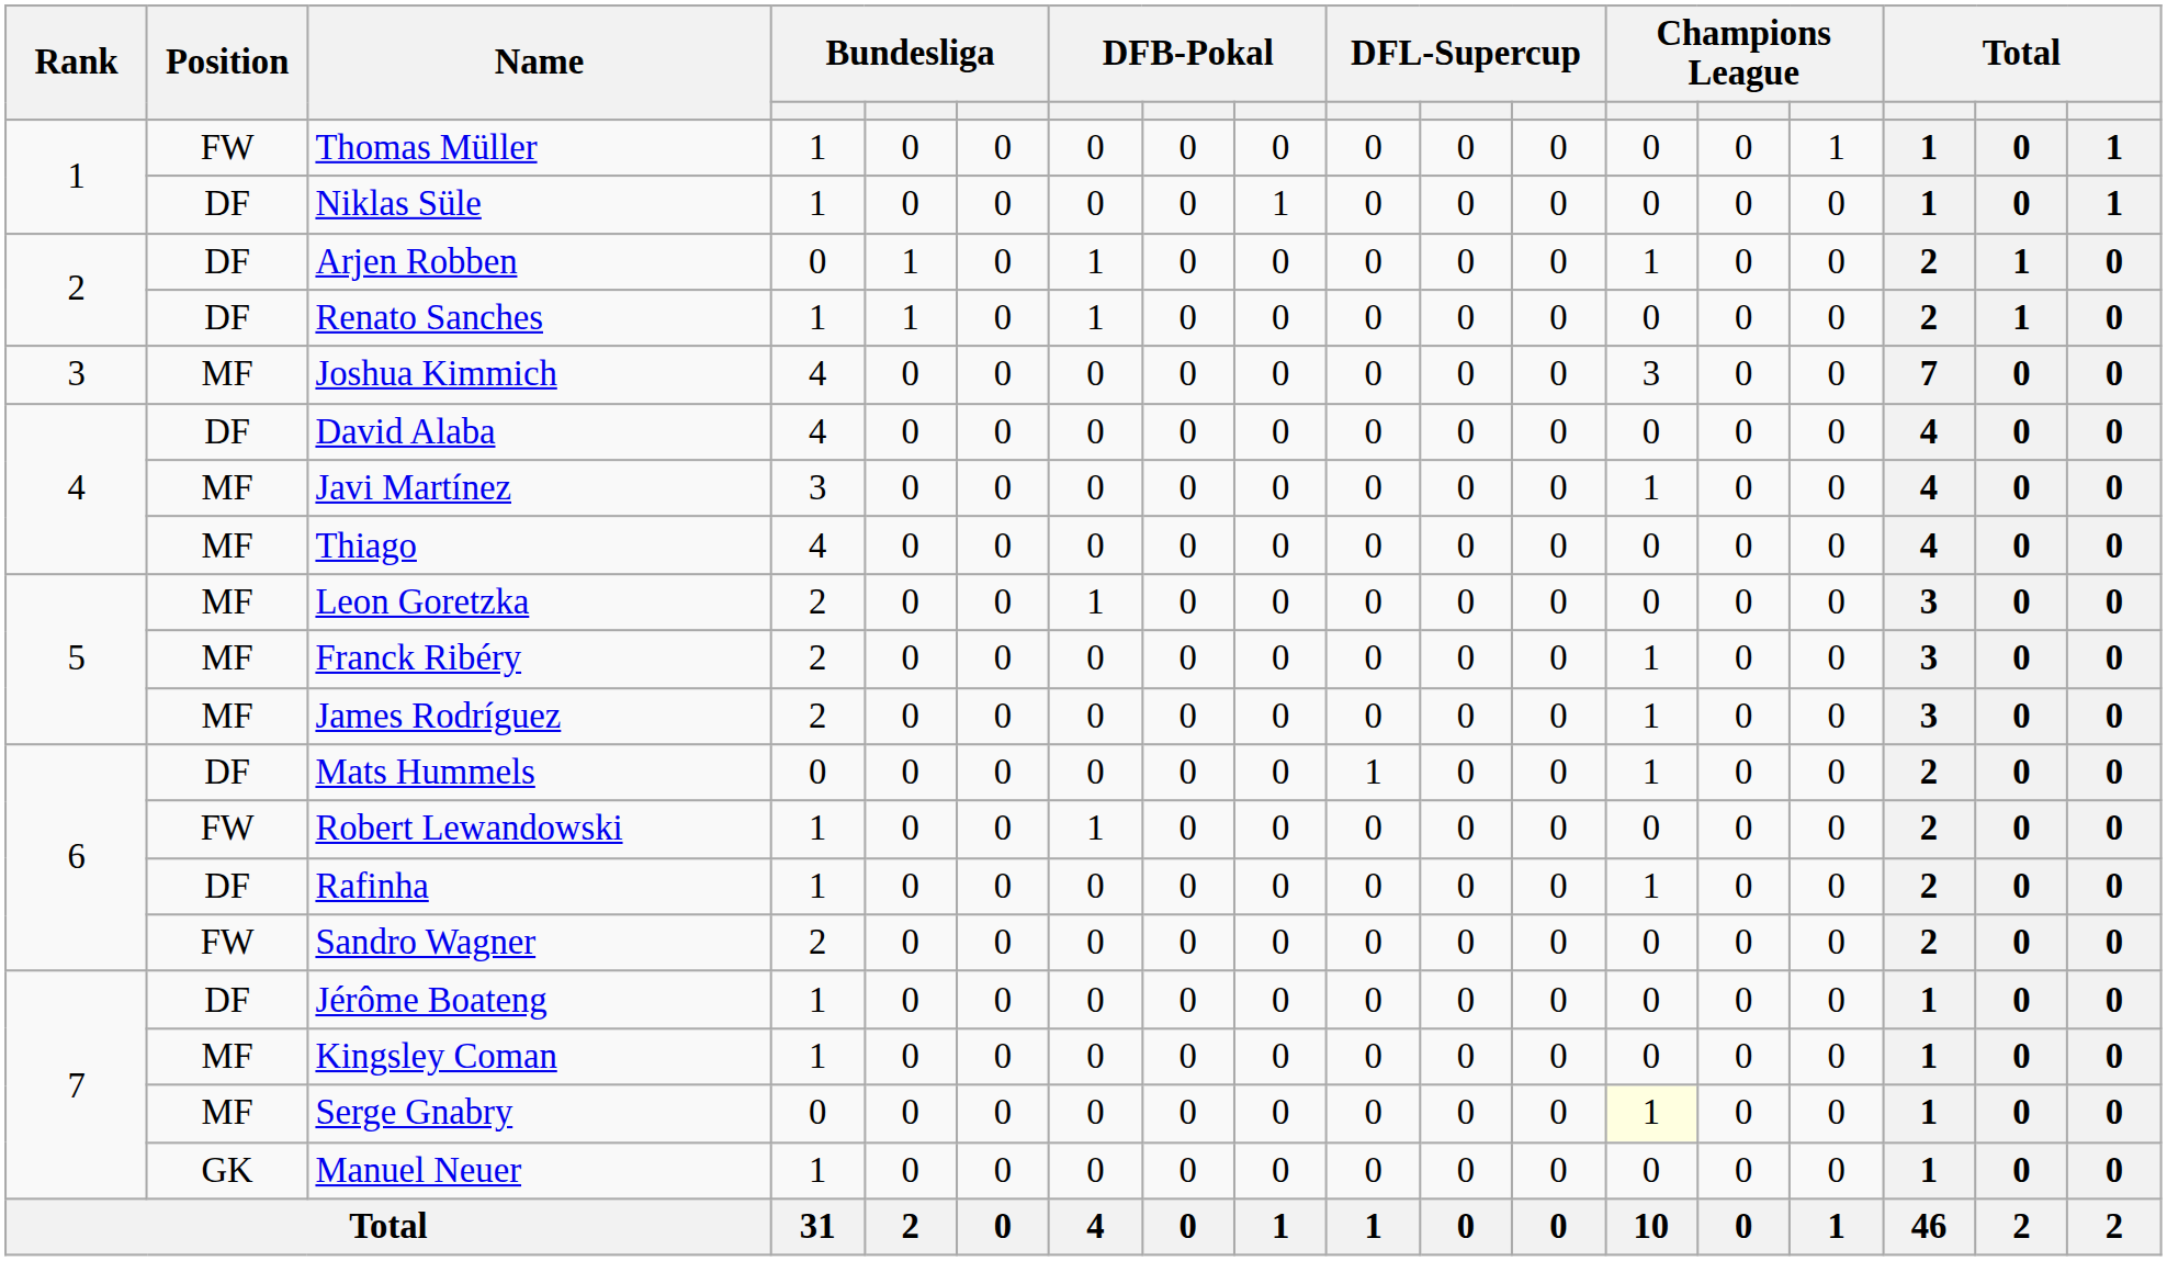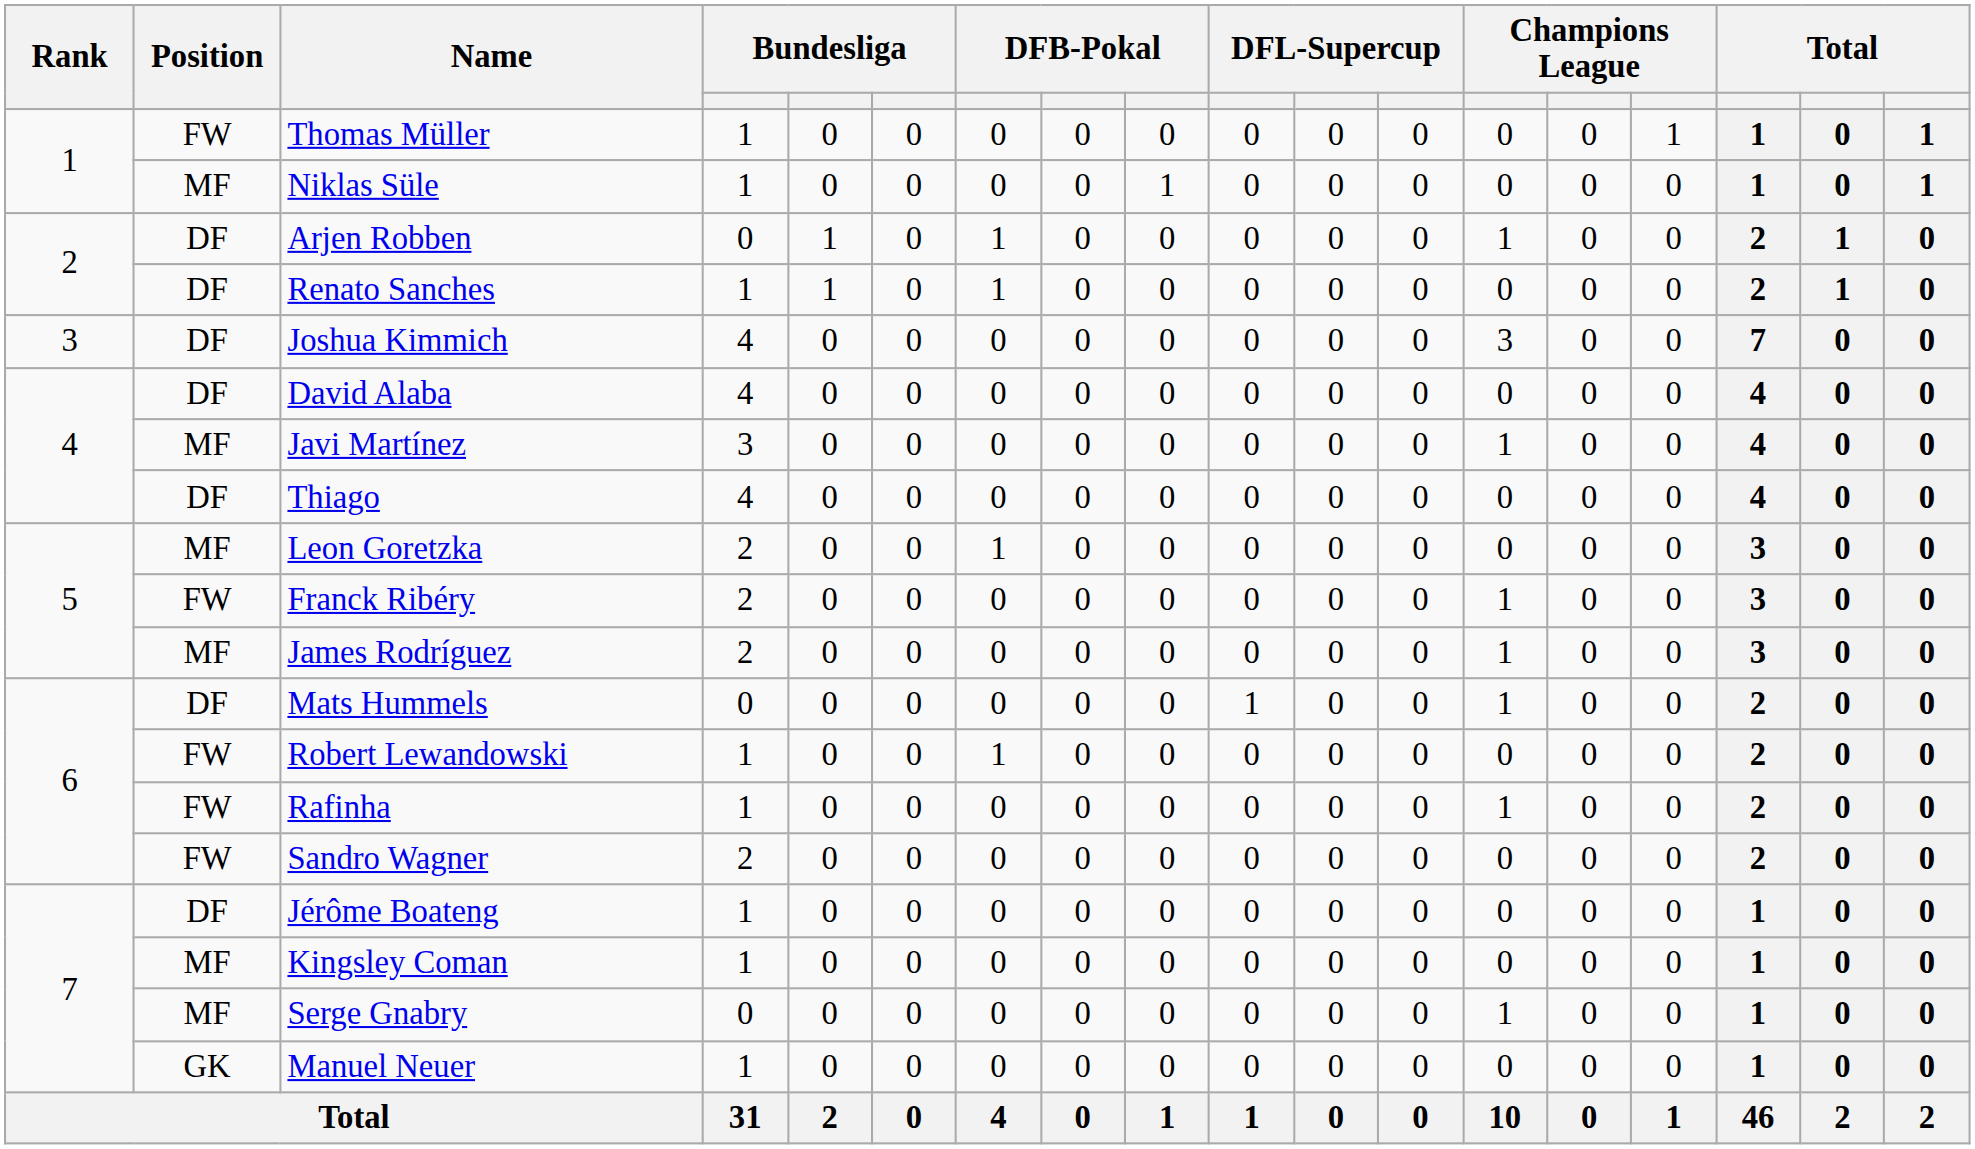 <table class="wikitable" style="text-align:center;">
 <tr>
 <th rowspan="2" style="width:56px;">Rank</th>
 <th rowspan="2" style="width:64px;">Position</th>
 <th rowspan="2" style="width:200px;">Name</th>
 <th colspan="3" style="width:84px;">Bundesliga</th>
 <th colspan="3" style="width:84px;">DFB-Pokal</th>
 <th colspan="3" style="width:84px;">DFL-Supercup</th>
 <th colspan="3" style="width:84px;">Champions League</th>
 <th colspan="3" style="width:84px;">Total</th>
 </tr>
 <tr>
 <th style="width:34px;"></th>
 <th style="width:34px;"></th>
 <th style="width:34px;"></th>
 <th style="width:34px;"></th>
 <th style="width:34px;"></th>
 <th style="width:34px;"></th>
 <th style="width:34px;"></th>
 <th style="width:34px;"></th>
 <th style="width:34px;"></th>
 <th style="width:34px;"></th>
 <th style="width:34px;"></th>
 <th style="width:34px;"></th>
 <th style="width:34px;"></th>
 <th style="width:34px;"></th>
 <th style="width:34px;"></th>
 </tr>
 <tr>
 <td rowspan="2">1</td>
 <td>FW</td>
 <td align="left"> <a href='#'>Thomas Müller</a></td>
 <td>1</td>
 <td>0</td>
 <td>0</td>
 <td>0</td>
 <td>0</td>
 <td>0</td>
 <td>0</td>
 <td>0</td>
 <td>0</td>
 <td>0</td>
 <td>0</td>
 <td>1</td>
 <th>1</th>
 <th>0</th>
 <th>1</th>
 </tr>
 <tr>
-<td>DF</td>
+<td>MF</td>
 <td align="left"> <a href='#'>Niklas Süle</a></td>
 <td>1</td>
 <td>0</td>
 <td>0</td>
 <td>0</td>
 <td>0</td>
 <td>1</td>
 <td>0</td>
 <td>0</td>
 <td>0</td>
 <td>0</td>
 <td>0</td>
 <td>0</td>
 <th>1</th>
 <th>0</th>
 <th>1</th>
 </tr>
 <tr>
 <td rowspan="2">2</td>
 <td>DF</td>
 <td align="left"> <a href='#'>Arjen Robben</a></td>
 <td>0</td>
 <td>1</td>
 <td>0</td>
 <td>1</td>
 <td>0</td>
 <td>0</td>
 <td>0</td>
 <td>0</td>
 <td>0</td>
 <td>1</td>
 <td>0</td>
 <td>0</td>
 <th>2</th>
 <th>1</th>
 <th>0</th>
 </tr>
 <tr>
 <td>DF</td>
 <td align="left"> <a href='#'>Renato Sanches</a></td>
 <td>1</td>
 <td>1</td>
 <td>0</td>
 <td>1</td>
 <td>0</td>
 <td>0</td>
 <td>0</td>
 <td>0</td>
 <td>0</td>
 <td>0</td>
 <td>0</td>
 <td>0</td>
 <th>2</th>
 <th>1</th>
 <th>0</th>
 </tr>
 <tr>
 <td>3</td>
-<td>MF</td>
+<td>DF</td>
 <td align="left"> <a href='#'>Joshua Kimmich</a></td>
 <td>4</td>
 <td>0</td>
 <td>0</td>
 <td>0</td>
 <td>0</td>
 <td>0</td>
 <td>0</td>
 <td>0</td>
 <td>0</td>
 <td>3</td>
 <td>0</td>
 <td>0</td>
 <th>7</th>
 <th>0</th>
 <th>0</th>
 </tr>
 <tr>
 <td rowspan="3">4</td>
 <td>DF</td>
 <td align="left"> <a href='#'>David Alaba</a></td>
 <td>4</td>
 <td>0</td>
 <td>0</td>
 <td>0</td>
 <td>0</td>
 <td>0</td>
 <td>0</td>
 <td>0</td>
 <td>0</td>
 <td>0</td>
 <td>0</td>
 <td>0</td>
 <th>4</th>
 <th>0</th>
 <th>0</th>
 </tr>
 <tr>
 <td>MF</td>
 <td align="left"> <a href='#'>Javi Martínez</a></td>
 <td>3</td>
 <td>0</td>
 <td>0</td>
 <td>0</td>
 <td>0</td>
 <td>0</td>
 <td>0</td>
 <td>0</td>
 <td>0</td>
 <td>1</td>
 <td>0</td>
 <td>0</td>
 <th>4</th>
 <th>0</th>
 <th>0</th>
 </tr>
 <tr>
-<td>MF</td>
+<td>DF</td>
 <td align="left"> <a href='#'>Thiago</a></td>
 <td>4</td>
 <td>0</td>
 <td>0</td>
 <td>0</td>
 <td>0</td>
 <td>0</td>
 <td>0</td>
 <td>0</td>
 <td>0</td>
 <td>0</td>
 <td>0</td>
 <td>0</td>
 <th>4</th>
 <th>0</th>
 <th>0</th>
 </tr>
 <tr>
 <td rowspan="3">5</td>
 <td>MF</td>
 <td align="left"> <a href='#'>Leon Goretzka</a></td>
 <td>2</td>
 <td>0</td>
 <td>0</td>
 <td>1</td>
 <td>0</td>
 <td>0</td>
 <td>0</td>
 <td>0</td>
 <td>0</td>
 <td>0</td>
 <td>0</td>
 <td>0</td>
 <th>3</th>
 <th>0</th>
 <th>0</th>
 </tr>
 <tr>
-<td>MF</td>
+<td>FW</td>
 <td align="left"> <a href='#'>Franck Ribéry</a></td>
 <td>2</td>
 <td>0</td>
 <td>0</td>
 <td>0</td>
 <td>0</td>
 <td>0</td>
 <td>0</td>
 <td>0</td>
 <td>0</td>
 <td>1</td>
 <td>0</td>
 <td>0</td>
 <th>3</th>
 <th>0</th>
 <th>0</th>
 </tr>
 <tr>
 <td>MF</td>
 <td align="left"> <a href='#'>James Rodríguez</a></td>
 <td>2</td>
 <td>0</td>
 <td>0</td>
 <td>0</td>
 <td>0</td>
 <td>0</td>
 <td>0</td>
 <td>0</td>
 <td>0</td>
 <td>1</td>
 <td>0</td>
 <td>0</td>
 <th>3</th>
 <th>0</th>
 <th>0</th>
 </tr>
 <tr>
 <td rowspan="4">6</td>
 <td>DF</td>
 <td align="left"> <a href='#'>Mats Hummels</a></td>
 <td>0</td>
 <td>0</td>
 <td>0</td>
 <td>0</td>
 <td>0</td>
 <td>0</td>
 <td>1</td>
 <td>0</td>
 <td>0</td>
 <td>1</td>
 <td>0</td>
 <td>0</td>
 <th>2</th>
 <th>0</th>
 <th>0</th>
 </tr>
 <tr>
 <td>FW</td>
 <td align="left"> <a href='#'>Robert Lewandowski</a></td>
 <td>1</td>
 <td>0</td>
 <td>0</td>
 <td>1</td>
 <td>0</td>
 <td>0</td>
 <td>0</td>
 <td>0</td>
 <td>0</td>
 <td>0</td>
 <td>0</td>
 <td>0</td>
 <th>2</th>
 <th>0</th>
 <th>0</th>
 </tr>
 <tr>
-<td>DF</td>
+<td>FW</td>
 <td align="left"> <a href='#'>Rafinha</a></td>
 <td>1</td>
 <td>0</td>
 <td>0</td>
 <td>0</td>
 <td>0</td>
 <td>0</td>
 <td>0</td>
 <td>0</td>
 <td>0</td>
 <td>1</td>
 <td>0</td>
 <td>0</td>
 <th>2</th>
 <th>0</th>
 <th>0</th>
 </tr>
 <tr>
 <td>FW</td>
 <td align="left"> <a href='#'>Sandro Wagner</a></td>
 <td>2</td>
 <td>0</td>
 <td>0</td>
 <td>0</td>
 <td>0</td>
 <td>0</td>
 <td>0</td>
 <td>0</td>
 <td>0</td>
 <td>0</td>
 <td>0</td>
 <td>0</td>
 <th>2</th>
 <th>0</th>
 <th>0</th>
 </tr>
 <tr>
 <td rowspan="4">7</td>
 <td>DF</td>
 <td align="left"> <a href='#'>Jérôme Boateng</a></td>
 <td>1</td>
 <td>0</td>
 <td>0</td>
 <td>0</td>
 <td>0</td>
 <td>0</td>
 <td>0</td>
 <td>0</td>
 <td>0</td>
 <td>0</td>
 <td>0</td>
 <td>0</td>
 <th>1</th>
 <th>0</th>
 <th>0</th>
 </tr>
 <tr>
 <td>MF</td>
 <td align="left"> <a href='#'>Kingsley Coman</a></td>
 <td>1</td>
 <td>0</td>
 <td>0</td>
 <td>0</td>
 <td>0</td>
 <td>0</td>
 <td>0</td>
 <td>0</td>
 <td>0</td>
 <td>0</td>
 <td>0</td>
 <td>0</td>
 <th>1</th>
 <th>0</th>
 <th>0</th>
 </tr>
 <tr>
 <td>MF</td>
 <td align="left"> <a href='#'>Serge Gnabry</a></td>
 <td>0</td>
 <td>0</td>
 <td>0</td>
 <td>0</td>
 <td>0</td>
 <td>0</td>
 <td>0</td>
 <td>0</td>
 <td>0</td>
-<td style="background: lightyellow;">1</td>
+<td>1</td>
 <td>0</td>
 <td>0</td>
 <th>1</th>
 <th>0</th>
 <th>0</th>
 </tr>
 <tr>
 <td>GK</td>
 <td align="left"> <a href='#'>Manuel Neuer</a></td>
 <td>1</td>
 <td>0</td>
 <td>0</td>
 <td>0</td>
 <td>0</td>
 <td>0</td>
 <td>0</td>
 <td>0</td>
 <td>0</td>
 <td>0</td>
 <td>0</td>
 <td>0</td>
 <th>1</th>
 <th>0</th>
 <th>0</th>
 </tr>
 <tr>
 <th colspan="3">Total</th>
 <th>31</th>
 <th>2</th>
 <th>0</th>
 <th>4</th>
 <th>0</th>
 <th>1</th>
 <th>1</th>
 <th>0</th>
 <th>0</th>
 <th>10</th>
 <th>0</th>
 <th>1</th>
 <th>46</th>
 <th>2</th>
 <th>2</th>
 </tr>
 </table>
